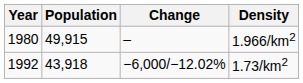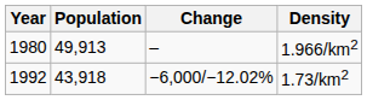 <table class="wikitable">
 <tr>
 <th>Year</th>
 <th>Population</th>
 <th>Change</th>
 <th>Density</th>
 </tr>
 <tr>
 <td>1980</td>
-<td>49,915</td>
+<td>49,913</td>
 <td>–</td>
 <td>1.966/km<sup>2</sup></td>
 </tr>
 <tr>
 <td>1992</td>
 <td>43,918</td>
 <td>−6,000/−12.02%</td>
 <td>1.73/km<sup>2</sup></td>
 </tr>
 </table>
